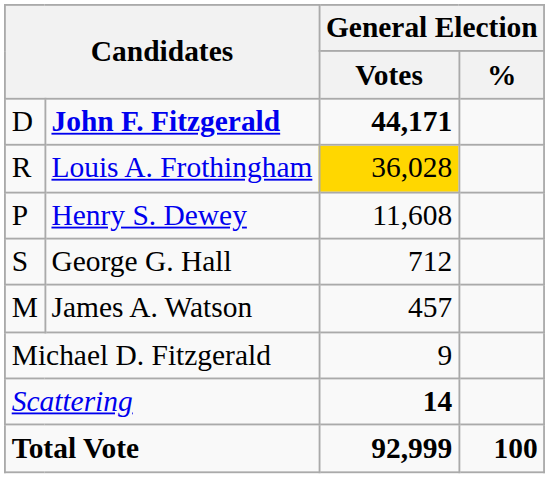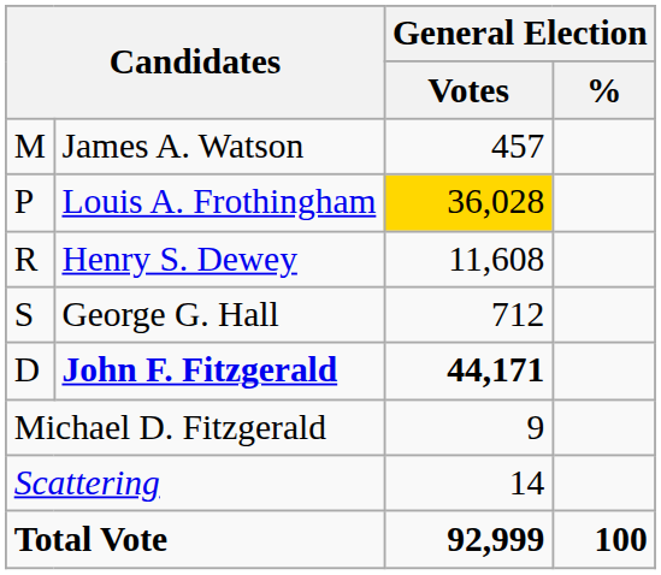 <table class=wikitable>
 <tr>
 <th colspan=2 rowspan=2><strong>Candidates</strong></th>
 <th colspan=2><strong>General Election</strong></th>
 </tr>
 <tr>
 <th>Votes</th>
 <th>%</th>
 </tr>
 <tr>
-<td>D</td>
-<td><strong><a href='#'>John F. Fitzgerald</a></strong></td>
-<td align="right"><strong>44,171</strong></td>
-<td align="right"><strong></strong></td>
+<td>M</td>
+<td>James A. Watson</td>
+<td align="right">457</td>
+<td align="right"></td>
 </tr>
 <tr>
-<td>R</td>
+<td>P</td>
 <td><a href='#'>Louis A. Frothingham</a></td>
 <td align="right" style="background: gold;">36,028</td>
 <td align="right"></td>
 </tr>
 <tr>
-<td>P</td>
+<td>R</td>
 <td><a href='#'>Henry S. Dewey</a></td>
 <td align="right">11,608</td>
 <td align="right"></td>
 </tr>
 <tr>
 <td>S</td>
 <td>George G. Hall</td>
 <td align="right">712</td>
 <td align="right"></td>
 </tr>
 <tr>
-<td>M</td>
-<td>James A. Watson</td>
-<td align="right">457</td>
-<td align="right"></td>
+<td>D</td>
+<td><strong><a href='#'>John F. Fitzgerald</a></strong></td>
+<td align="right"><strong>44,171</strong></td>
+<td align="right"><strong></strong></td>
 </tr>
 <tr>
 <td colspan=2>Michael D. Fitzgerald</td>
 <td align="right">9</td>
 <td align="right"></td>
 </tr>
 <tr>
 <td colspan=2><em><a href='#'>Scattering</a></em></td>
-<td align="right"><strong>14</strong></td>
+<td align="right">14</td>
 <td align="right"></td>
 </tr>
 <tr>
 <td colspan=2><strong>Total Vote</strong></td>
 <td align="right"><strong>92,999</strong></td>
 <td align="right"><strong>100</strong></td>
 </tr>
 </table>
